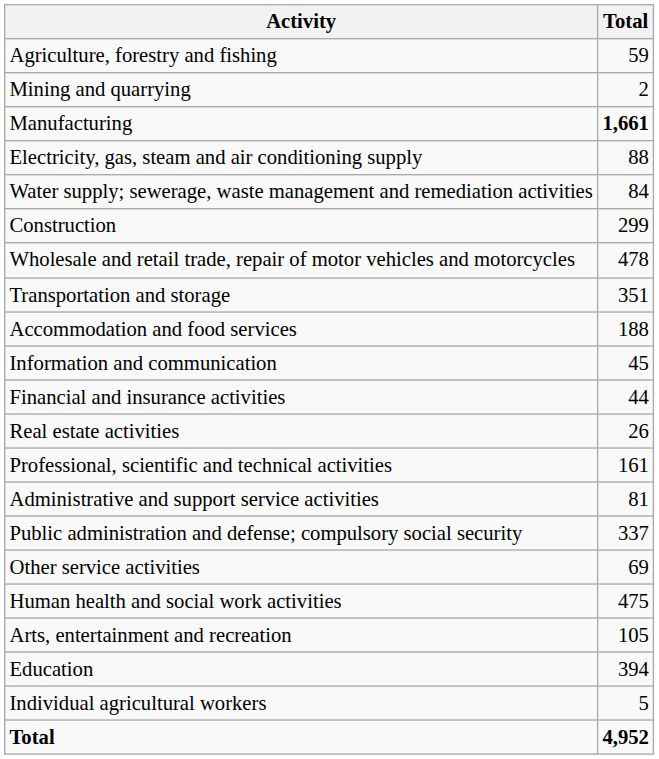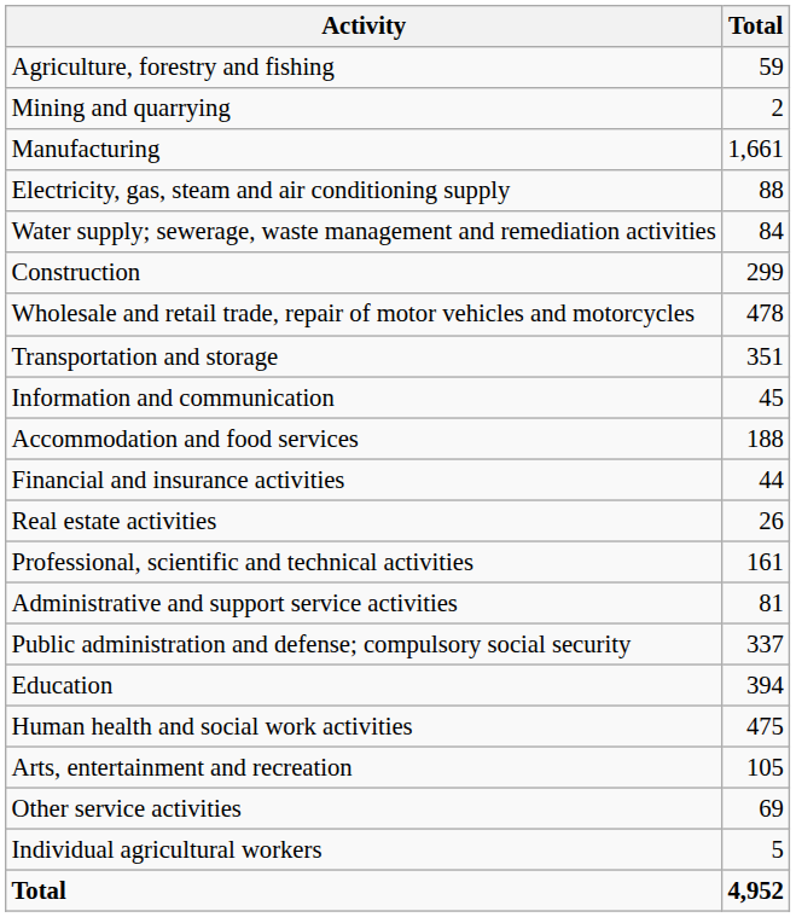 <table class="wikitable sortable" style="font-size:95%;">
 <tr>
 <th>Activity</th>
 <th>Total</th>
 </tr>
 <tr>
 <td>Agriculture, forestry and fishing</td>
 <td align="right">59</td>
 </tr>
 <tr>
 <td>Mining and quarrying</td>
 <td align="right">2</td>
 </tr>
 <tr>
 <td>Manufacturing</td>
-<td align="right"><strong>1,661</strong></td>
+<td align="right">1,661</td>
 </tr>
 <tr>
 <td>Electricity, gas, steam and air conditioning supply</td>
 <td align="right">88</td>
 </tr>
 <tr>
 <td>Water supply; sewerage, waste management and remediation activities</td>
 <td align="right">84</td>
 </tr>
 <tr>
 <td>Construction</td>
 <td align="right">299</td>
 </tr>
 <tr>
 <td>Wholesale and retail trade, repair of motor vehicles and motorcycles</td>
 <td align="right">478</td>
 </tr>
 <tr>
 <td>Transportation and storage</td>
 <td align="right">351</td>
 </tr>
 <tr>
+<td>Information and communication</td>
+<td align="right">45</td>
+</tr>
+<tr>
 <td>Accommodation and food services</td>
 <td align="right">188</td>
-</tr>
-<tr>
-<td>Information and communication</td>
-<td align="right">45</td>
 </tr>
 <tr>
 <td>Financial and insurance activities</td>
 <td align="right">44</td>
 </tr>
 <tr>
 <td>Real estate activities</td>
 <td align="right">26</td>
 </tr>
 <tr>
 <td>Professional, scientific and technical activities</td>
 <td align="right">161</td>
 </tr>
 <tr>
 <td>Administrative and support service activities</td>
 <td align="right">81</td>
 </tr>
 <tr>
 <td>Public administration and defense; compulsory social security</td>
 <td align="right">337</td>
 </tr>
 <tr>
-<td>Other service activities</td>
-<td align="right">69</td>
+<td>Education</td>
+<td align="right">394</td>
 </tr>
 <tr>
 <td>Human health and social work activities</td>
 <td align="right">475</td>
 </tr>
 <tr>
 <td>Arts, entertainment and recreation</td>
 <td align="right">105</td>
 </tr>
 <tr>
-<td>Education</td>
-<td align="right">394</td>
+<td>Other service activities</td>
+<td align="right">69</td>
 </tr>
 <tr>
 <td>Individual agricultural workers</td>
 <td align="right">5</td>
 </tr>
 <tr class="sortbottom">
 <td><strong>Total</strong></td>
 <td align="right"><strong>4,952</strong></td>
 </tr>
 </table>
